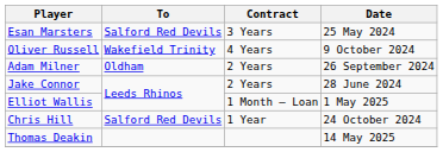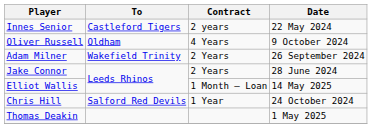 <table class="wikitable">
 <tr>
 <th>Player</th>
 <th>To</th>
 <th>Contract</th>
 <th>Date</th>
 </tr>
 <tr>
-<td> <a href='#'>Esan Marsters</a></td>
-<td> <a href='#'>Salford Red Devils</a></td>
-<td>3 Years</td>
-<td>25 May 2024</td>
+<td> <a href='#'>Innes Senior</a></td>
+<td> <a href='#'>Castleford Tigers</a></td>
+<td>2 years</td>
+<td>22 May 2024</td>
 </tr>
 <tr>
 <td> <a href='#'>Oliver Russell</a></td>
-<td> <a href='#'>Wakefield Trinity</a></td>
+<td> <a href='#'>Oldham</a></td>
 <td>4 Years</td>
 <td>9 October 2024</td>
 </tr>
 <tr>
 <td> <a href='#'>Adam Milner</a></td>
-<td> <a href='#'>Oldham</a></td>
+<td> <a href='#'>Wakefield Trinity</a></td>
 <td>2 Years</td>
 <td>26 September 2024</td>
 </tr>
 <tr>
 <td> <a href='#'>Jake Connor</a></td>
 <td Rowspan=2> <a href='#'>Leeds Rhinos</a></td>
 <td>2 Years</td>
 <td>28 June 2024</td>
 </tr>
 <tr>
 <td> <a href='#'>Elliot Wallis</a></td>
 <td>1 Month – Loan</td>
-<td>1 May 2025</td>
+<td>14 May 2025</td>
 </tr>
 <tr>
 <td> <a href='#'>Chris Hill</a></td>
 <td> <a href='#'>Salford Red Devils</a></td>
 <td>1 Year</td>
 <td>24 October 2024</td>
 </tr>
 <tr>
 <td> <a href='#'>Thomas Deakin</a></td>
 <td></td>
 <td></td>
-<td>14 May 2025</td>
+<td>1 May 2025</td>
 </tr>
 <tr>
 </tr>
 </table>
